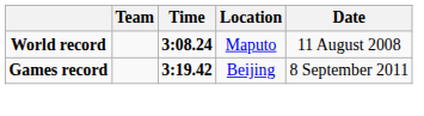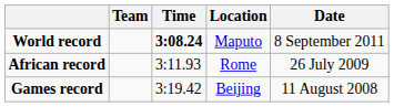 <table class=wikitable style=text-align:center>
 <tr>
 <th></th>
 <th>Team</th>
 <th>Time</th>
 <th>Location</th>
 <th>Date</th>
 </tr>
 <tr>
 <td><strong>World record</strong></td>
 <td align=left></td>
 <td align=left><strong>3:08.24</strong></td>
 <td><a href='#'>Maputo</a></td>
-<td>11 August 2008</td>
+<td>8 September 2011</td>
+</tr>
+<tr>
+<td><strong>African record</strong></td>
+<td align=left></td>
+<td align=left>3:11.93</td>
+<td><a href='#'>Rome</a></td>
+<td>26 July 2009</td>
 </tr>
 <tr>
 <td><strong>Games record</strong></td>
 <td align=left></td>
-<td align=left><strong>3:19.42</strong></td>
+<td align=left>3:19.42</td>
 <td><a href='#'>Beijing</a></td>
-<td>8 September 2011</td>
+<td>11 August 2008</td>
 </tr>
 </table>
